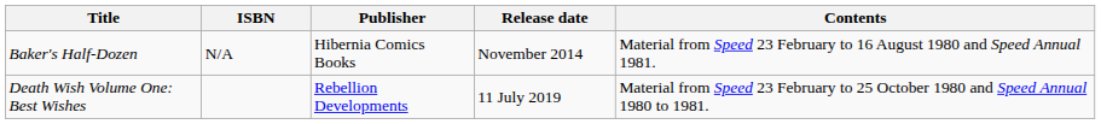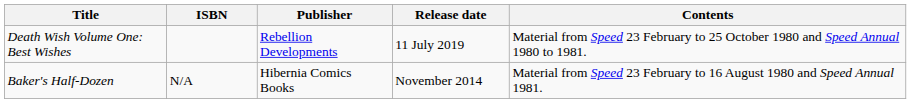 <table class="wikitable" width="85%">
 <tr>
 <th width=18%>Title</th>
 <th width=10%>ISBN</th>
 <th width=15%>Publisher</th>
 <th width=13%>Release date</th>
 <th width=44%>Contents</th>
 </tr>
 <tr>
+<td><em>Death Wish Volume One: Best Wishes</em></td>
+<td></td>
+<td><a href='#'>Rebellion Developments</a></td>
+<td>11 July 2019</td>
+<td>Material from <em><a href='#'>Speed</a></em> 23 February to 25 October 1980 and <em><a href='#'>Speed Annual</a></em> 1980 to 1981.</td>
+</tr>
+<tr>
 <td><em>Baker's Half-Dozen</em></td>
 <td>N/A</td>
 <td>Hibernia Comics Books</td>
 <td>November 2014</td>
 <td>Material from <em><a href='#'>Speed</a></em> 23 February to 16 August 1980 and <em>Speed Annual</em> 1981.</td>
 </tr>
-<tr>
-<td><em>Death Wish Volume One: Best Wishes</em></td>
-<td></td>
-<td><a href='#'>Rebellion Developments</a></td>
-<td>11 July 2019</td>
-<td>Material from <em><a href='#'>Speed</a></em> 23 February to 25 October 1980 and <em><a href='#'>Speed Annual</a></em> 1980 to 1981.</td>
-</tr>
 </table>
